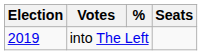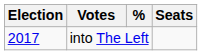 <table class="wikitable">
 <tr>
 <th>Election</th>
 <th>Votes</th>
 <th>%</th>
 <th>Seats</th>
 </tr>
 <tr>
-<td><a href='#'>2019</a></td>
+<td><a href='#'>2017</a></td>
 <td colspan="2">into <a href='#'>The Left</a></td>
 <td></td>
 </tr>
 </table>
